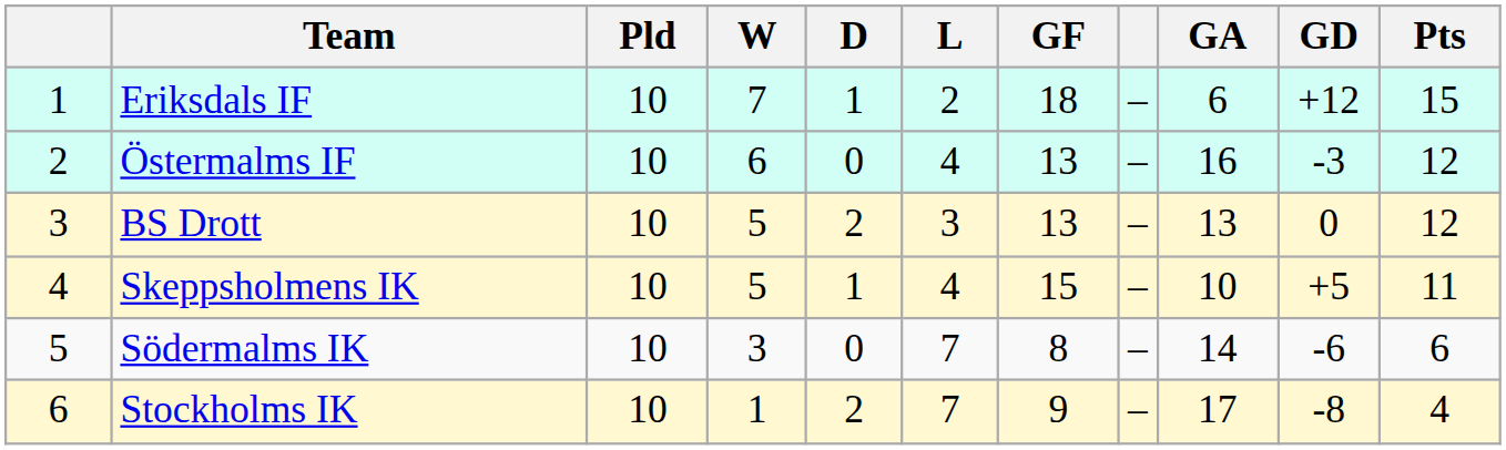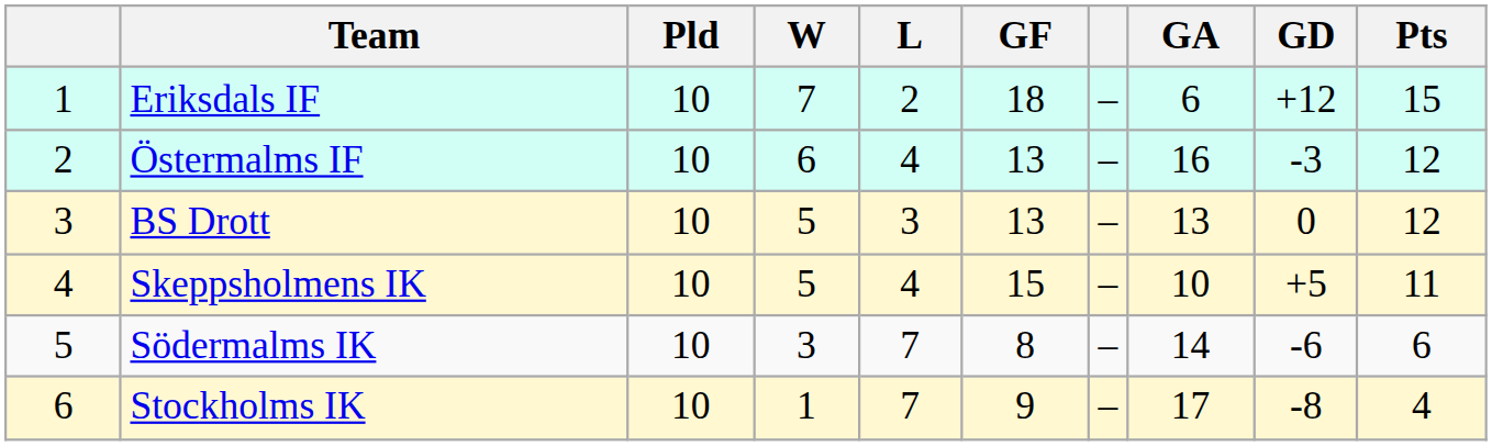 <table class="wikitable" style="text-align: center;">
 <tr>
 <th style="width: 40px;"></th>
 <th style="width: 200px;">Team</th>
 <th style="width: 45px;">Pld</th>
 <th style="width: 35px;">W</th>
-<th style="width: 35px;">D</th>
 <th style="width: 35px;">L</th>
 <th style="width: 45px;">GF</th>
 <th></th>
 <th style="width: 45px;">GA</th>
 <th style="width: 35px;">GD</th>
 <th style="width: 45px;">Pts</th>
 </tr>
 <tr style="background: #d1fff6">
 <td>1</td>
 <td style="text-align: left;"><a href='#'>Eriksdals IF</a></td>
 <td>10</td>
 <td>7</td>
-<td>1</td>
 <td>2</td>
 <td>18</td>
 <td>–</td>
 <td>6</td>
 <td>+12</td>
 <td>15</td>
 </tr>
 <tr style="background: #d1fff6">
 <td>2</td>
 <td style="text-align: left;"><a href='#'>Östermalms IF</a></td>
 <td>10</td>
 <td>6</td>
-<td>0</td>
 <td>4</td>
 <td>13</td>
 <td>–</td>
 <td>16</td>
 <td>-3</td>
 <td>12</td>
 </tr>
 <tr style="background: #fff8d1">
 <td>3</td>
 <td style="text-align: left;"><a href='#'>BS Drott</a></td>
 <td>10</td>
 <td>5</td>
-<td>2</td>
 <td>3</td>
 <td>13</td>
 <td>–</td>
 <td>13</td>
 <td>0</td>
 <td>12</td>
 </tr>
 <tr style="background: #fff8d1">
 <td>4</td>
 <td style="text-align: left;"><a href='#'>Skeppsholmens IK</a></td>
 <td>10</td>
 <td>5</td>
-<td>1</td>
 <td>4</td>
 <td>15</td>
 <td>–</td>
 <td>10</td>
 <td>+5</td>
 <td>11</td>
 </tr>
 <tr>
 <td>5</td>
 <td style="text-align: left;"><a href='#'>Södermalms IK</a></td>
 <td>10</td>
 <td>3</td>
-<td>0</td>
 <td>7</td>
 <td>8</td>
 <td>–</td>
 <td>14</td>
 <td>-6</td>
 <td>6</td>
 </tr>
 <tr style="background: #fff8d1">
 <td>6</td>
 <td style="text-align: left;"><a href='#'>Stockholms IK</a></td>
 <td>10</td>
 <td>1</td>
-<td>2</td>
 <td>7</td>
 <td>9</td>
 <td>–</td>
 <td>17</td>
 <td>-8</td>
 <td>4</td>
 </tr>
 </table>
